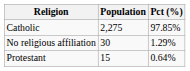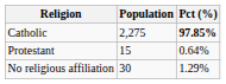 <table class="wikitable">
 <tr>
 <th>Religion</th>
 <th>Population</th>
 <th>Pct (%)</th>
 </tr>
 <tr>
 <td>Catholic</td>
 <td>2,275</td>
-<td>97.85%</td>
+<td><strong>97.85%</strong></td>
+</tr>
+<tr>
+<td>Protestant</td>
+<td>15</td>
+<td>0.64%</td>
 </tr>
 <tr>
 <td>No religious affiliation</td>
 <td>30</td>
 <td>1.29%</td>
 </tr>
-<tr>
-<td>Protestant</td>
-<td>15</td>
-<td>0.64%</td>
-</tr>
 </table>
